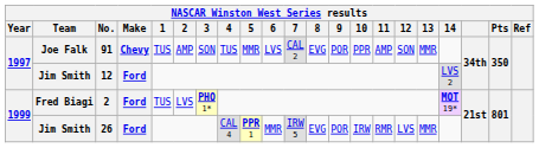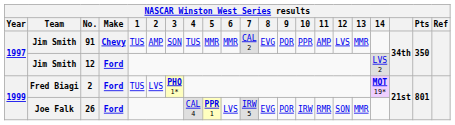 <table class="wikitable" style="text-align:center; font-size:75%">
 <tr>
 <th colspan=23><a href='#'>NASCAR Winston West Series</a> results</th>
 </tr>
 <tr>
 <th>Year</th>
 <th>Team</th>
 <th>No.</th>
 <th>Make</th>
 <th>1</th>
 <th>2</th>
 <th>3</th>
 <th>4</th>
 <th>5</th>
 <th>6</th>
 <th>7</th>
 <th>8</th>
 <th>9</th>
 <th>10</th>
 <th>11</th>
 <th>12</th>
 <th>13</th>
 <th>14</th>
 <th></th>
 <th>Pts</th>
 <th>Ref</th>
 </tr>
 <tr>
 <th rowspan=2><a href='#'>1997</a></th>
-<th>Joe Falk</th>
+<th>Jim Smith</th>
 <th>91</th>
 <th><a href='#'>Chevy</a></th>
 <td><a href='#'>TUS</a></td>
 <td><a href='#'>AMP</a></td>
 <td><a href='#'>SON</a></td>
 <td><a href='#'>TUS</a></td>
 <td><a href='#'>MMR</a></td>
-<td><a href='#'>LVS</a></td>
+<td><a href='#'>MMR</a></td>
 <td style="background:#DFDFDF;"><a href='#'>CAL</a><br><small>2</small></td>
 <td><a href='#'>EVG</a></td>
 <td><a href='#'>POR</a></td>
 <td><a href='#'>PPR</a></td>
 <td><a href='#'>AMP</a></td>
-<td><a href='#'>SON</a></td>
+<td><a href='#'>LVS</a></td>
 <td><a href='#'>MMR</a></td>
 <td></td>
 <th rowspan=2>34th</th>
 <th rowspan=2>350</th>
 <th rowspan=2></th>
 </tr>
 <tr>
 <th>Jim Smith</th>
 <th>12</th>
 <th><a href='#'>Ford</a></th>
 <td colspan=13></td>
 <td style="background:#DFDFDF;"><a href='#'>LVS</a><br><small>2</small></td>
 </tr>
 <tr>
 <th rowspan=2><a href='#'>1999</a></th>
 <th>Fred Biagi</th>
 <th>2</th>
 <th><a href='#'>Ford</a></th>
 <td><a href='#'>TUS</a></td>
 <td><a href='#'>LVS</a></td>
 <td style="background:#FFFFBF;"><strong><a href='#'>PHO</a></strong><br><small>1*</small></td>
 <td colspan=10></td>
 <td style="background:#EFCFFF;"><strong><a href='#'>MOT</a></strong><br><small>19*</small></td>
 <th rowspan=2>21st</th>
 <th rowspan=2>801</th>
 <th rowspan=2></th>
 </tr>
 <tr>
-<th>Jim Smith</th>
+<th>Joe Falk</th>
 <th>26</th>
 <th><a href='#'>Ford</a></th>
 <td colspan=3></td>
 <td style="background:#DFDFDF;"><a href='#'>CAL</a><br><small>4</small></td>
 <td style="background:#FFFFBF;"><strong><a href='#'>PPR</a></strong><br><small>1</small></td>
-<td><a href='#'>MMR</a></td>
+<td><a href='#'>LVS</a></td>
 <td style="background:#DFDFDF;"><a href='#'>IRW</a><br><small>5</small></td>
 <td><a href='#'>EVG</a></td>
 <td><a href='#'>POR</a></td>
 <td><a href='#'>IRW</a></td>
 <td><a href='#'>RMR</a></td>
-<td><a href='#'>LVS</a></td>
+<td><a href='#'>SON</a></td>
 <td><a href='#'>MMR</a></td>
 <td></td>
 </tr>
 </table>
